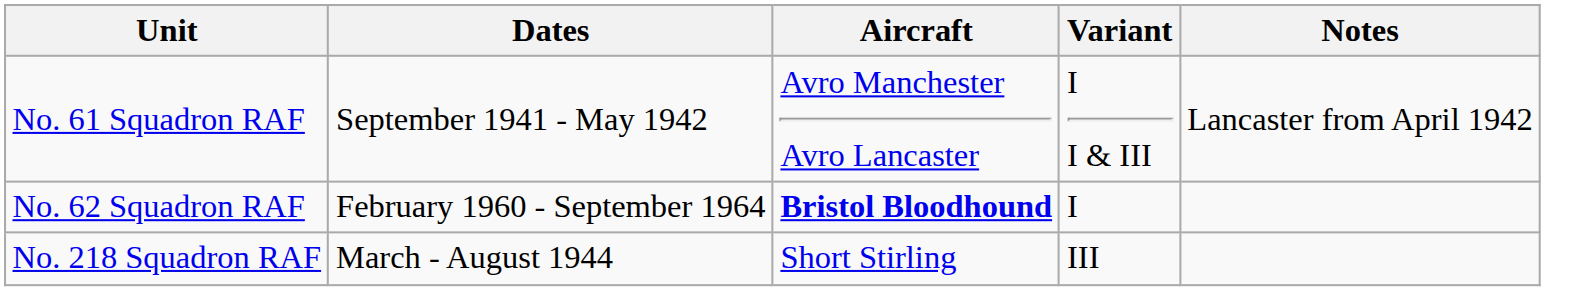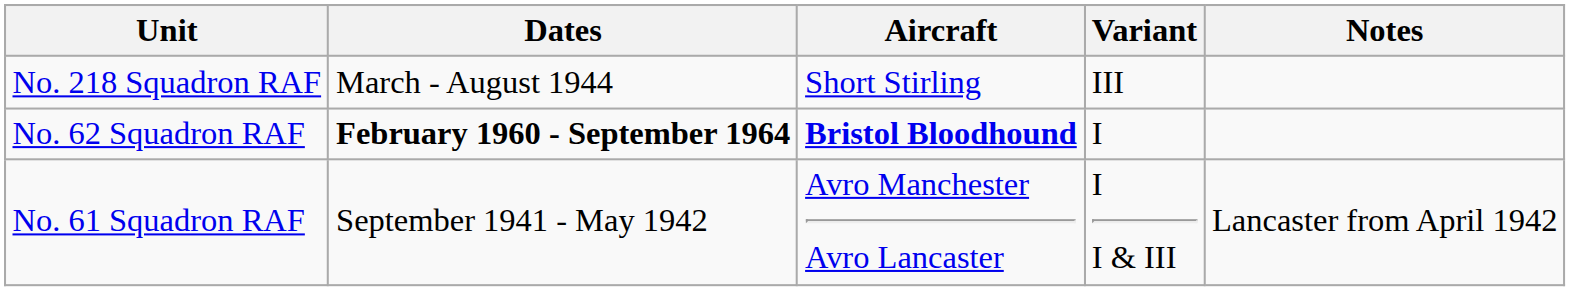 <table class="wikitable">
 <tr>
 <th>Unit</th>
 <th>Dates</th>
 <th>Aircraft</th>
 <th>Variant</th>
 <th>Notes</th>
 </tr>
 <tr>
+<td><a href='#'>No. 218 Squadron RAF</a></td>
+<td>March - August 1944</td>
+<td><a href='#'>Short Stirling</a></td>
+<td>III</td>
+<td></td>
+</tr>
+<tr>
+<td><a href='#'>No. 62 Squadron RAF</a></td>
+<td><strong>February 1960 - September 1964</strong></td>
+<td><strong><a href='#'>Bristol Bloodhound</a></strong></td>
+<td>I</td>
+<td></td>
+</tr>
+<tr>
 <td><a href='#'>No. 61 Squadron RAF</a></td>
 <td>September 1941 - May 1942</td>
 <td><a href='#'>Avro Manchester</a><hr><a href='#'>Avro Lancaster</a></td>
 <td>I<hr>I & III</td>
 <td>Lancaster from April 1942</td>
 </tr>
-<tr>
-<td><a href='#'>No. 62 Squadron RAF</a></td>
-<td>February 1960 - September 1964</td>
-<td><strong><a href='#'>Bristol Bloodhound</a></strong></td>
-<td>I</td>
-<td></td>
-</tr>
-<tr>
-<td><a href='#'>No. 218 Squadron RAF</a></td>
-<td>March - August 1944</td>
-<td><a href='#'>Short Stirling</a></td>
-<td>III</td>
-<td></td>
-</tr>
 </table>
